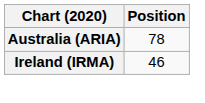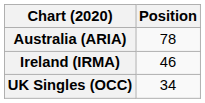 <table class="wikitable sortable plainrowheaders" style="text-align:center">
 <tr>
 <th scope="col">Chart (2020)</th>
 <th scope="col">Position</th>
 </tr>
 <tr>
 <th scope="row">Australia (ARIA)</th>
 <td>78</td>
 </tr>
 <tr>
 <th scope="row">Ireland (IRMA)</th>
 <td>46</td>
 </tr>
+<tr>
+<th scope="row">UK Singles (OCC)</th>
+<td>34</td>
+</tr>
 </table>
